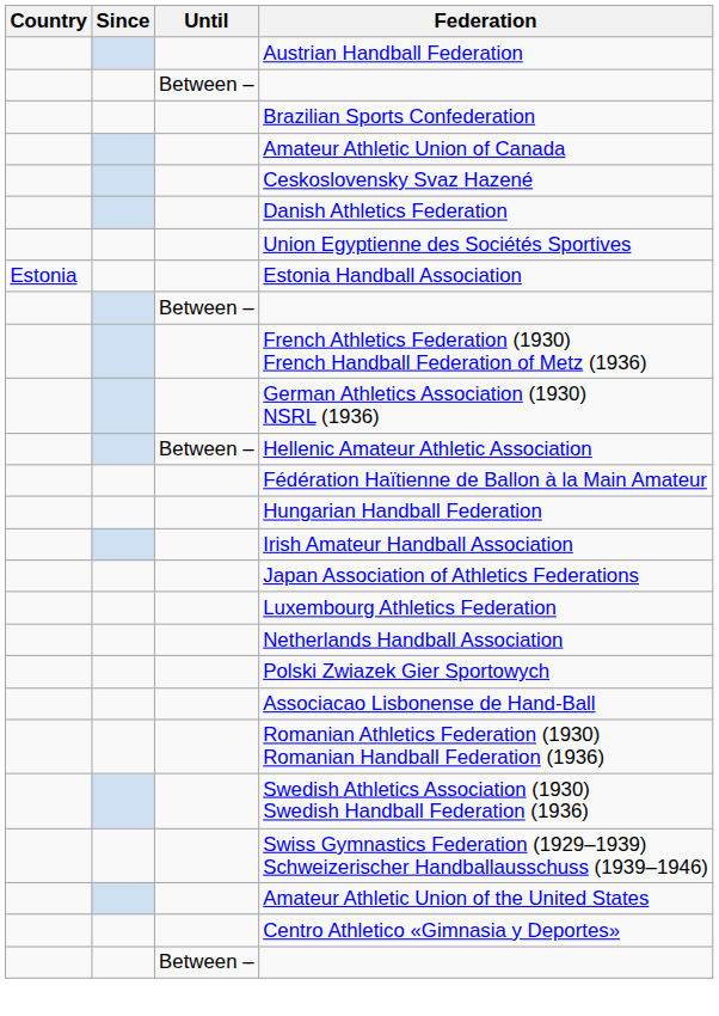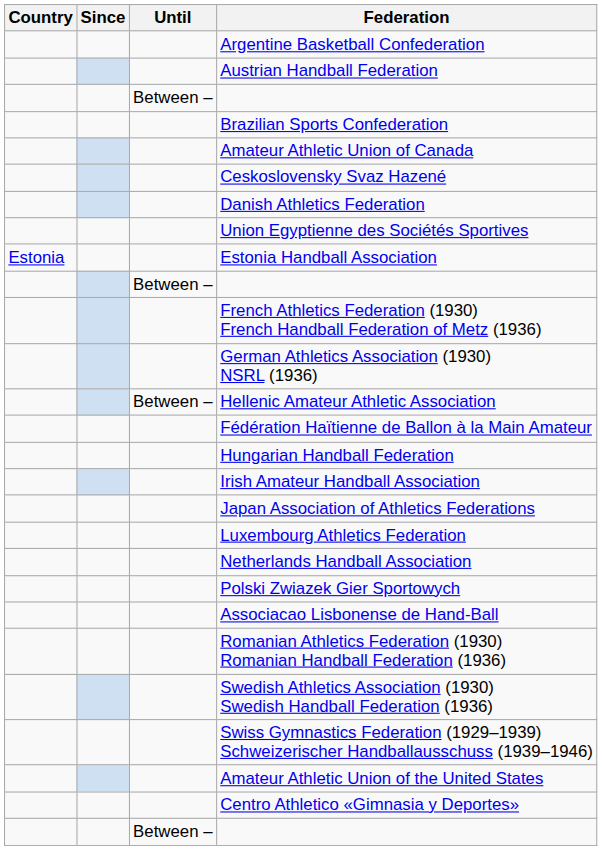 <table class="wikitable sortable">
 <tr>
 <th>Country</th>
 <th>Since</th>
 <th>Until</th>
 <th>Federation</th>
+</tr>
+<tr>
+<td></td>
+<td style="text-align:right"></td>
+<td></td>
+<td><a href='#'>Argentine Basketball Confederation</a></td>
 </tr>
 <tr>
 <td></td>
 <td style="text-align:right; background:#CEE0F2"></td>
 <td></td>
 <td><a href='#'>Austrian Handball Federation</a></td>
 </tr>
 <tr>
 <td></td>
 <td style="text-align:right"></td>
 <td>Between  – </td>
 </tr>
 <tr>
 <td></td>
 <td style="text-align:right"></td>
 <td></td>
 <td><a href='#'>Brazilian Sports Confederation</a></td>
 </tr>
 <tr>
 <td></td>
 <td style="text-align:right; background:#CEE0F2"></td>
 <td></td>
 <td><a href='#'>Amateur Athletic Union of Canada</a></td>
 </tr>
 <tr>
 <td></td>
 <td style="text-align:right; background:#CEE0F2"></td>
 <td></td>
 <td><a href='#'>Ceskoslovensky Svaz Hazené</a></td>
 </tr>
 <tr>
 <td></td>
 <td style="text-align:right; background:#CEE0F2"></td>
 <td></td>
 <td><a href='#'>Danish Athletics Federation</a></td>
 </tr>
 <tr>
 <td></td>
 <td style="text-align:right"></td>
 <td></td>
 <td><a href='#'>Union Egyptienne des Sociétés Sportives</a></td>
 </tr>
 <tr>
 <td> <a href='#'>Estonia</a></td>
 <td style="text-align:right"></td>
 <td></td>
 <td><a href='#'>Estonia Handball Association</a></td>
 </tr>
 <tr>
 <td></td>
 <td style="text-align:right; background:#CEE0F2"></td>
 <td>Between  – </td>
 </tr>
 <tr>
 <td></td>
 <td style="text-align:right; background:#CEE0F2"></td>
 <td></td>
 <td><a href='#'>French Athletics Federation</a> (1930)<br><a href='#'>French Handball Federation of Metz</a> (1936)</td>
 </tr>
 <tr>
 <td></td>
 <td style="text-align:right; background:#CEE0F2"></td>
 <td></td>
 <td><a href='#'>German Athletics Association</a> (1930)<br><a href='#'>NSRL</a> (1936)</td>
 </tr>
 <tr>
 <td></td>
 <td style="text-align:right; background:#CEE0F2"></td>
 <td style="text-align:right">Between  – </td>
 <td><a href='#'>Hellenic Amateur Athletic Association</a></td>
 </tr>
 <tr>
 <td></td>
 <td style="text-align:right"></td>
 <td></td>
 <td><a href='#'>Fédération Haïtienne de Ballon à la Main Amateur</a></td>
 </tr>
 <tr>
 <td></td>
 <td style="text-align:right"></td>
 <td></td>
 <td><a href='#'>Hungarian Handball Federation</a></td>
 </tr>
 <tr>
 <td></td>
 <td style="text-align:right; background:#CEE0F2"></td>
 <td></td>
 <td><a href='#'>Irish Amateur Handball Association</a></td>
 </tr>
 <tr>
 <td></td>
 <td style="text-align:right"></td>
 <td></td>
 <td><a href='#'>Japan Association of Athletics Federations</a></td>
 </tr>
 <tr>
 <td></td>
 <td style="text-align:right"></td>
 <td></td>
 <td><a href='#'>Luxembourg Athletics Federation</a></td>
 </tr>
 <tr>
 <td></td>
 <td style="text-align:right"></td>
 <td></td>
 <td><a href='#'>Netherlands Handball Association</a></td>
 </tr>
 <tr>
 <td></td>
 <td style="text-align:right"></td>
 <td></td>
 <td><a href='#'>Polski Zwiazek Gier Sportowych</a></td>
 </tr>
 <tr>
 <td></td>
 <td style="text-align:right"></td>
 <td></td>
 <td><a href='#'>Associacao Lisbonense de Hand-Ball</a></td>
 </tr>
 <tr>
 <td></td>
 <td style="text-align:right"></td>
 <td></td>
 <td><a href='#'>Romanian Athletics Federation</a> (1930)<br><a href='#'>Romanian Handball Federation</a> (1936)</td>
 </tr>
 <tr>
 <td></td>
 <td style="text-align:right; background:#CEE0F2"></td>
 <td></td>
 <td><a href='#'>Swedish Athletics Association</a> (1930)<br><a href='#'>Swedish Handball Federation</a> (1936)</td>
 </tr>
 <tr>
 <td></td>
 <td style="text-align:right"></td>
 <td></td>
 <td><a href='#'>Swiss Gymnastics Federation</a> (1929–1939)<br><a href='#'>Schweizerischer Handballausschuss</a> (1939–1946)</td>
 </tr>
 <tr>
 <td></td>
 <td style="text-align:right; background:#CEE0F2"></td>
 <td></td>
 <td><a href='#'>Amateur Athletic Union of the United States</a></td>
 </tr>
 <tr>
 <td></td>
 <td style="text-align:right"></td>
 <td></td>
 <td><a href='#'>Centro Athletico «Gimnasia y Deportes»</a></td>
 </tr>
 <tr>
 <td></td>
 <td style="text-align:right"></td>
 <td>Between  – </td>
 </tr>
 </table>
